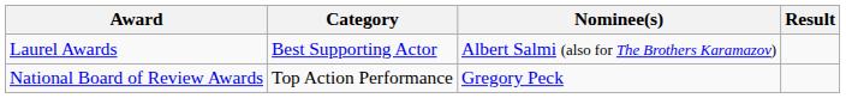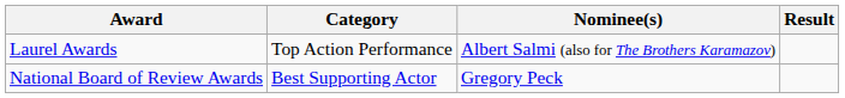 <table class="wikitable plainrowheaders">
 <tr>
 <th>Award</th>
 <th>Category</th>
 <th>Nominee(s)</th>
 <th>Result</th>
 </tr>
 <tr>
 <td><a href='#'>Laurel Awards</a></td>
-<td><a href='#'>Best Supporting Actor</a></td>
+<td>Top Action Performance</td>
 <td><a href='#'>Albert Salmi</a> <small>(also for <em><a href='#'>The Brothers Karamazov</a></em>)</small></td>
 <td></td>
 </tr>
 <tr>
 <td><a href='#'>National Board of Review Awards</a></td>
-<td>Top Action Performance</td>
+<td><a href='#'>Best Supporting Actor</a></td>
 <td><a href='#'>Gregory Peck</a></td>
 <td></td>
 </tr>
 </table>
